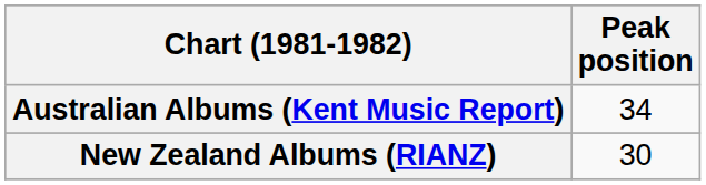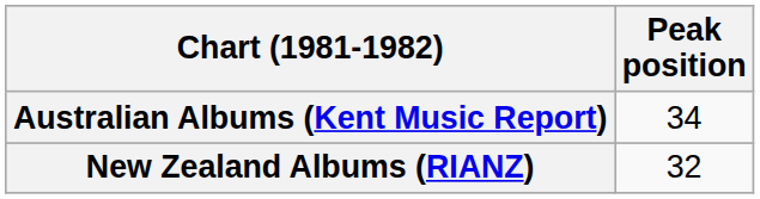 <table class="wikitable sortable plainrowheaders" style="text-align:center">
 <tr>
 <th scope="col">Chart (1981-1982)</th>
 <th scope="col">Peak <br>position</th>
 </tr>
 <tr>
 <th scope="row">Australian Albums (<a href='#'>Kent Music Report</a>)</th>
 <td>34</td>
 </tr>
 <tr>
 <th scope="row">New Zealand Albums (<a href='#'>RIANZ</a>)</th>
-<td>30</td>
+<td>32</td>
 </tr>
 </table>
